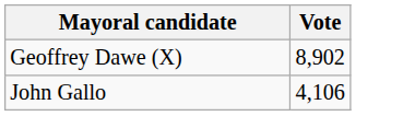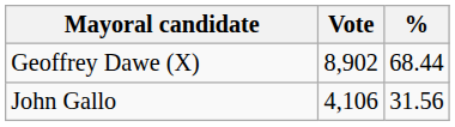 <table class="wikitable">
 <tr>
 <th bgcolor="#DDDDFF" width="200px">Mayoral candidate </th>
 <th bgcolor="#DDDDFF">Vote</th>
+<th bgcolor="#DDDDFF">%</th>
 </tr>
 <tr>
 <td>Geoffrey Dawe (X)</td>
 <td>8,902</td>
+<td>68.44</td>
 </tr>
 <tr>
 <td>John Gallo</td>
 <td>4,106</td>
+<td>31.56</td>
 </tr>
 </table>
